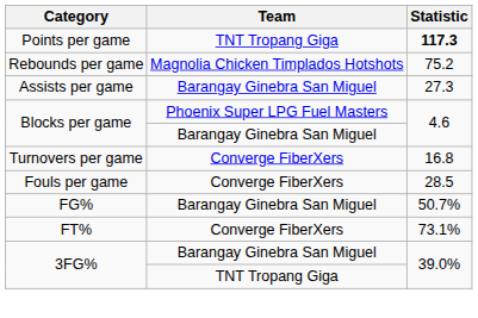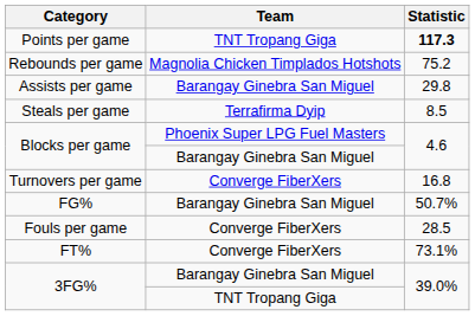 <table class="wikitable" style="text-align:center">
 <tr>
 <th>Category</th>
 <th>Team</th>
 <th>Statistic</th>
 </tr>
 <tr>
 <td>Points per game</td>
 <td><a href='#'>TNT Tropang Giga</a></td>
 <td><strong>117.3</strong></td>
 </tr>
 <tr>
 <td>Rebounds per game</td>
 <td><a href='#'>Magnolia Chicken Timplados Hotshots</a></td>
 <td>75.2</td>
 </tr>
 <tr>
 <td>Assists per game</td>
 <td><a href='#'>Barangay Ginebra San Miguel</a></td>
-<td>27.3</td>
+<td>29.8</td>
+</tr>
+<tr>
+<td>Steals per game</td>
+<td><a href='#'>Terrafirma Dyip</a></td>
+<td>8.5</td>
 </tr>
 <tr>
 <td rowspan=2>Blocks per game</td>
 <td><a href='#'>Phoenix Super LPG Fuel Masters</a></td>
 <td rowspan=2>4.6</td>
 </tr>
 <tr>
 <td>Barangay Ginebra San Miguel</td>
 </tr>
 <tr>
 <td>Turnovers per game</td>
 <td><a href='#'>Converge FiberXers</a></td>
 <td>16.8</td>
 </tr>
 <tr>
+<td>FG%</td>
+<td>Barangay Ginebra San Miguel</td>
+<td>50.7%</td>
+</tr>
+<tr>
 <td>Fouls per game</td>
 <td>Converge FiberXers</td>
 <td>28.5</td>
-</tr>
-<tr>
-<td>FG%</td>
-<td>Barangay Ginebra San Miguel</td>
-<td>50.7%</td>
 </tr>
 <tr>
 <td>FT%</td>
 <td>Converge FiberXers</td>
 <td>73.1%</td>
 </tr>
 <tr>
 <td rowspan=2>3FG%</td>
 <td>Barangay Ginebra San Miguel</td>
 <td rowspan=2>39.0%</td>
 </tr>
 <tr>
 <td>TNT Tropang Giga</td>
 </tr>
 </table>
